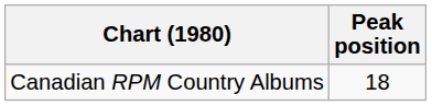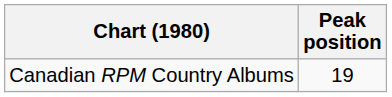 <table class="wikitable">
 <tr>
 <th>Chart (1980)</th>
 <th>Peak<br>position</th>
 </tr>
 <tr>
 <td>Canadian <em>RPM</em> Country Albums</td>
-<td align="center">18</td>
+<td align="center">19</td>
 </tr>
 </table>
